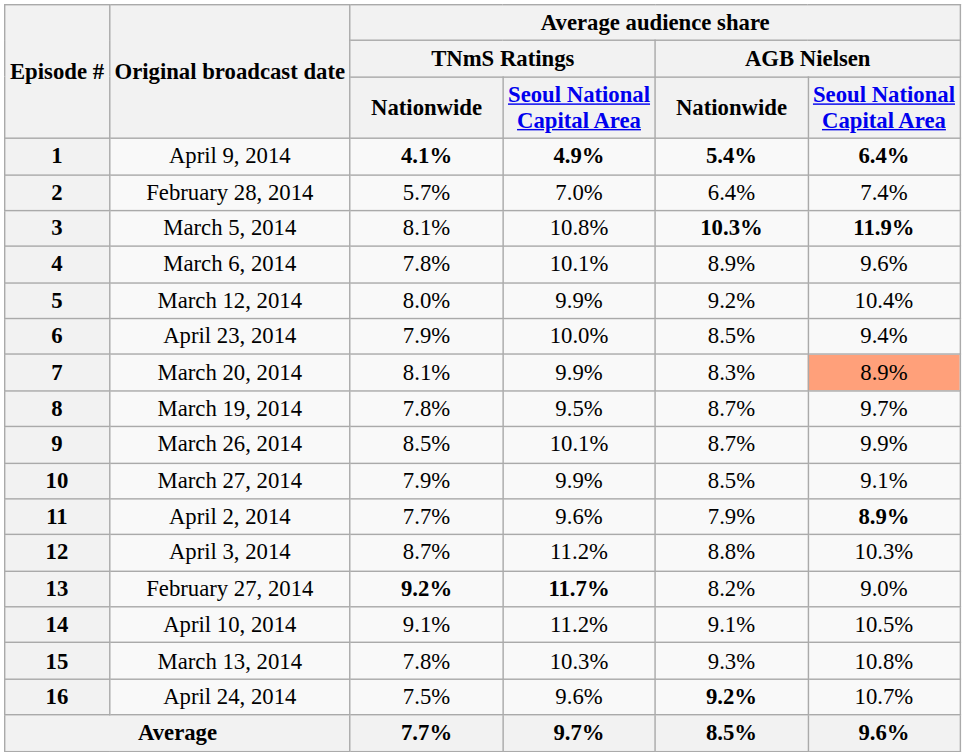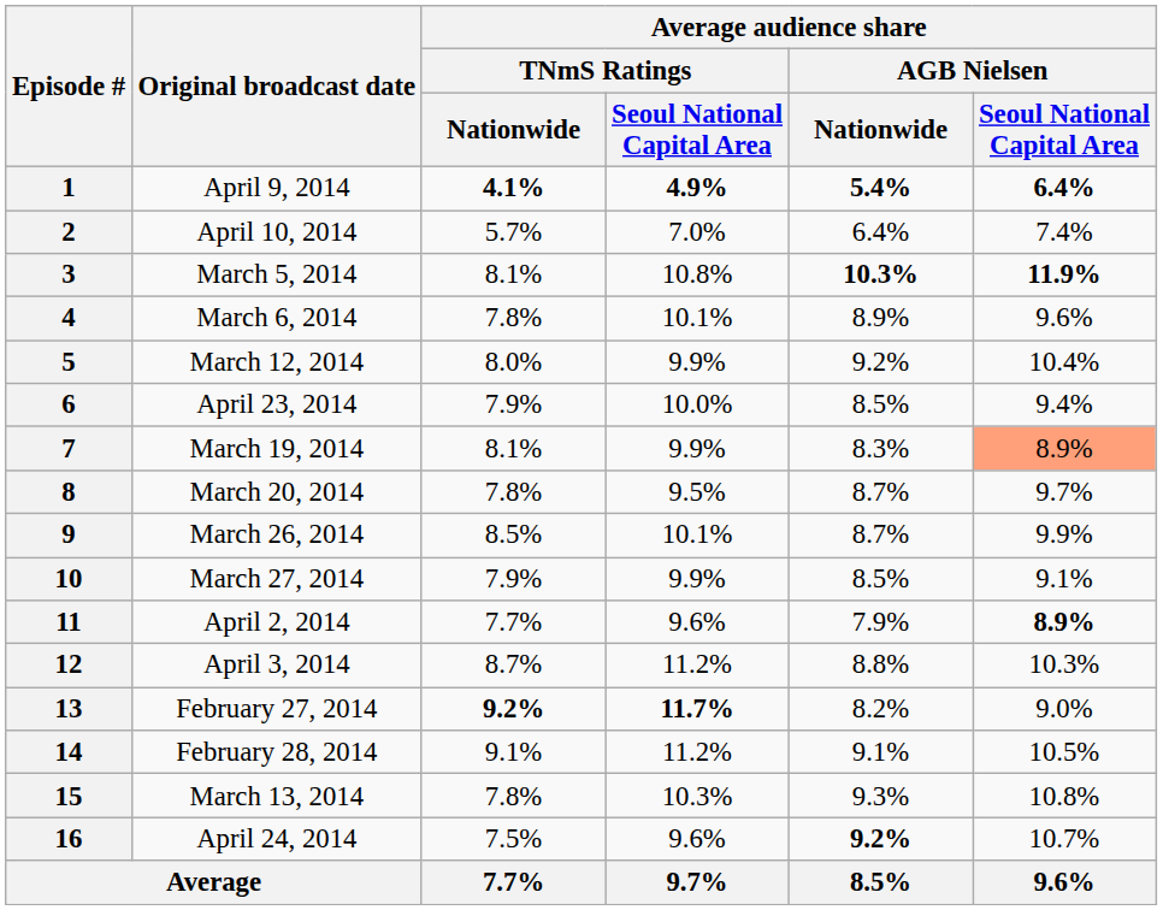 <table class=wikitable style="text-align:center">
 <tr>
 <th rowspan="3">Episode #</th>
 <th rowspan="3">Original broadcast date</th>
 <th colspan="4">Average audience share</th>
 </tr>
 <tr>
 <th colspan="2">TNmS Ratings</th>
 <th colspan="2">AGB Nielsen</th>
 </tr>
 <tr>
 <th width=100>Nationwide</th>
 <th width=100><a href='#'>Seoul National Capital Area</a></th>
 <th width=100>Nationwide</th>
 <th width=100><a href='#'>Seoul National Capital Area</a></th>
 </tr>
 <tr>
 <th>1</th>
 <td>April 9, 2014</td>
 <td><span><strong>4.1%</strong></span></td>
 <td><span><strong>4.9%</strong></span></td>
 <td><span><strong>5.4%</strong></span></td>
 <td><span><strong>6.4%</strong></span></td>
 </tr>
 <tr>
 <th>2</th>
-<td>February 28, 2014</td>
+<td>April 10, 2014</td>
 <td>5.7%</td>
 <td>7.0%</td>
 <td>6.4%</td>
 <td>7.4%</td>
 </tr>
 <tr>
 <th>3</th>
 <td>March 5, 2014</td>
 <td>8.1%</td>
 <td>10.8%</td>
 <td><span><strong>10.3%</strong></span></td>
 <td><span><strong>11.9%</strong></span></td>
 </tr>
 <tr>
 <th>4</th>
 <td>March 6, 2014</td>
 <td>7.8%</td>
 <td>10.1%</td>
 <td>8.9%</td>
 <td>9.6%</td>
 </tr>
 <tr>
 <th>5</th>
 <td>March 12, 2014</td>
 <td>8.0%</td>
 <td>9.9%</td>
 <td>9.2%</td>
 <td>10.4%</td>
 </tr>
 <tr>
 <th>6</th>
 <td>April 23, 2014</td>
 <td>7.9%</td>
 <td>10.0%</td>
 <td>8.5%</td>
 <td>9.4%</td>
 </tr>
 <tr>
 <th>7</th>
-<td>March 20, 2014</td>
+<td>March 19, 2014</td>
 <td>8.1%</td>
 <td>9.9%</td>
 <td>8.3%</td>
 <td style="background: lightsalmon;">8.9%</td>
 </tr>
 <tr>
 <th>8</th>
-<td>March 19, 2014</td>
+<td>March 20, 2014</td>
 <td>7.8%</td>
 <td>9.5%</td>
 <td>8.7%</td>
 <td>9.7%</td>
 </tr>
 <tr>
 <th>9</th>
 <td>March 26, 2014</td>
 <td>8.5%</td>
 <td>10.1%</td>
 <td>8.7%</td>
 <td>9.9%</td>
 </tr>
 <tr>
 <th>10</th>
 <td>March 27, 2014</td>
 <td>7.9%</td>
 <td>9.9%</td>
 <td>8.5%</td>
 <td>9.1%</td>
 </tr>
 <tr>
 <th>11</th>
 <td>April 2, 2014</td>
 <td>7.7%</td>
 <td>9.6%</td>
 <td>7.9%</td>
 <td><strong>8.9%</strong></td>
 </tr>
 <tr>
 <th>12</th>
 <td>April 3, 2014</td>
 <td>8.7%</td>
 <td>11.2%</td>
 <td>8.8%</td>
 <td>10.3%</td>
 </tr>
 <tr>
 <th>13</th>
 <td>February 27, 2014</td>
 <td><span><strong>9.2%</strong></span></td>
 <td><span><strong>11.7%</strong></span></td>
 <td>8.2%</td>
 <td>9.0%</td>
 </tr>
 <tr>
 <th>14</th>
-<td>April 10, 2014</td>
+<td>February 28, 2014</td>
 <td>9.1%</td>
 <td>11.2%</td>
 <td>9.1%</td>
 <td>10.5%</td>
 </tr>
 <tr>
 <th>15</th>
 <td>March 13, 2014</td>
 <td>7.8%</td>
 <td>10.3%</td>
 <td>9.3%</td>
 <td>10.8%</td>
 </tr>
 <tr>
 <th>16</th>
 <td>April 24, 2014</td>
 <td>7.5%</td>
 <td>9.6%</td>
 <td><strong>9.2%</strong></td>
 <td>10.7%</td>
 </tr>
 <tr>
 <th colspan=2>Average</th>
 <th>7.7%</th>
 <th>9.7%</th>
 <th>8.5%</th>
 <th>9.6%</th>
 </tr>
 </table>
